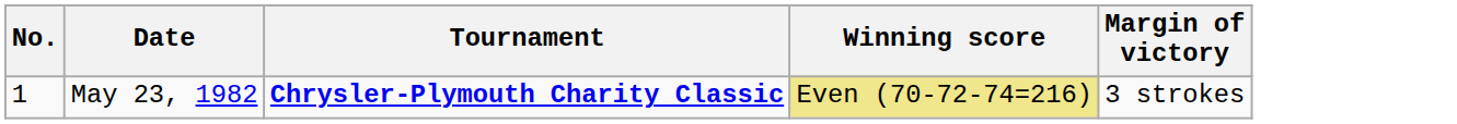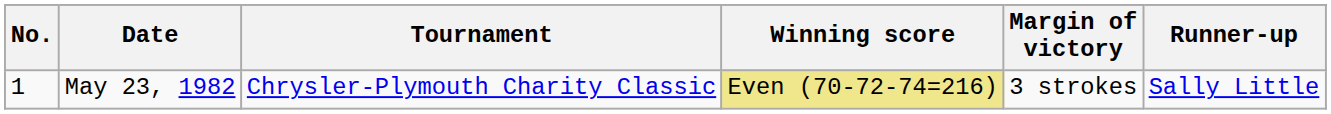 <table class="wikitable" style="font-size:95%;">
 <tr>
 <th>No.</th>
 <th>Date</th>
 <th>Tournament</th>
 <th>Winning score</th>
 <th>Margin of<br>victory</th>
+<th>Runner-up</th>
 </tr>
 <tr>
 <td>1</td>
 <td>May 23, <a href='#'>1982</a></td>
-<td><strong><a href='#'>Chrysler-Plymouth Charity Classic</a></strong></td>
+<td><a href='#'>Chrysler-Plymouth Charity Classic</a></td>
 <td style="background: khaki;">Even (70-72-74=216)</td>
 <td>3 strokes</td>
+<td> <a href='#'>Sally Little</a></td>
 </tr>
 </table>
